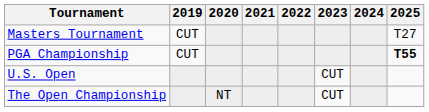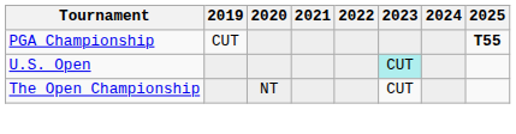 <table class="wikitable" style="font-size:95%;text-align:center;">
 <tr>
 <th>Tournament</th>
 <th>2019</th>
 <th>2020</th>
 <th>2021</th>
 <th>2022</th>
 <th>2023</th>
 <th>2024</th>
 <th>2025</th>
-</tr>
-<tr>
-<td align=left><a href='#'>Masters Tournament</a></td>
-<td>CUT</td>
-<td style="background:#eeeeee;"></td>
-<td style="background:#eeeeee;"></td>
-<td style="background:#eeeeee;"></td>
-<td style="background:#eeeeee;"></td>
-<td style="background:#eeeeee;"></td>
-<td>T27</td>
 </tr>
 <tr>
 <td align=left><a href='#'>PGA Championship</a></td>
 <td>CUT</td>
 <td style="background:#eeeeee;"></td>
 <td style="background:#eeeeee;"></td>
 <td style="background:#eeeeee;"></td>
 <td style="background:#eeeeee;"></td>
 <td style="background:#eeeeee;"></td>
 <td><strong>T55</strong></td>
 </tr>
 <tr>
 <td align=left><a href='#'>U.S. Open</a></td>
 <td style="background:#eeeeee;"></td>
 <td style="background:#eeeeee;"></td>
 <td style="background:#eeeeee;"></td>
 <td style="background:#eeeeee;"></td>
-<td>CUT</td>
+<td style="background: paleturquoise;">CUT</td>
 <td style="background:#eeeeee;"></td>
 <td></td>
 </tr>
 <tr>
 <td align=left><a href='#'>The Open Championship</a></td>
 <td style="background:#eeeeee;"></td>
 <td style="background:#eeeeee;">NT</td>
 <td style="background:#eeeeee;"></td>
 <td style="background:#eeeeee;"></td>
 <td>CUT</td>
 <td style="background:#eeeeee;"></td>
 <td></td>
 </tr>
 </table>
